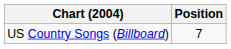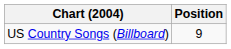 <table class="wikitable sortable">
 <tr>
 <th scope="col">Chart (2004)</th>
 <th scope="col">Position</th>
 </tr>
 <tr>
 <td>US <a href='#'>Country Songs</a> (<em><a href='#'>Billboard</a></em>)</td>
-<td align="center">7</td>
+<td align="center">9</td>
 </tr>
 </table>
